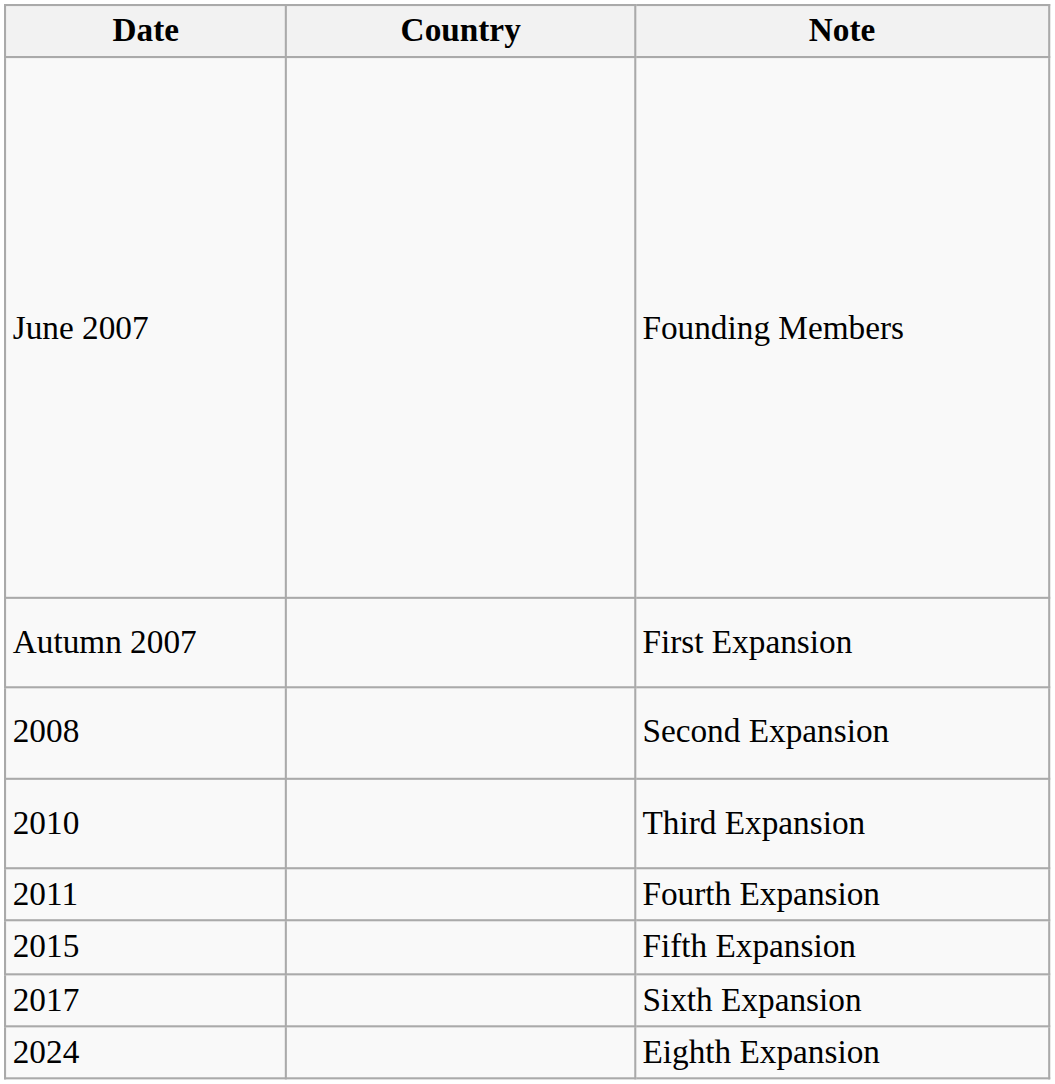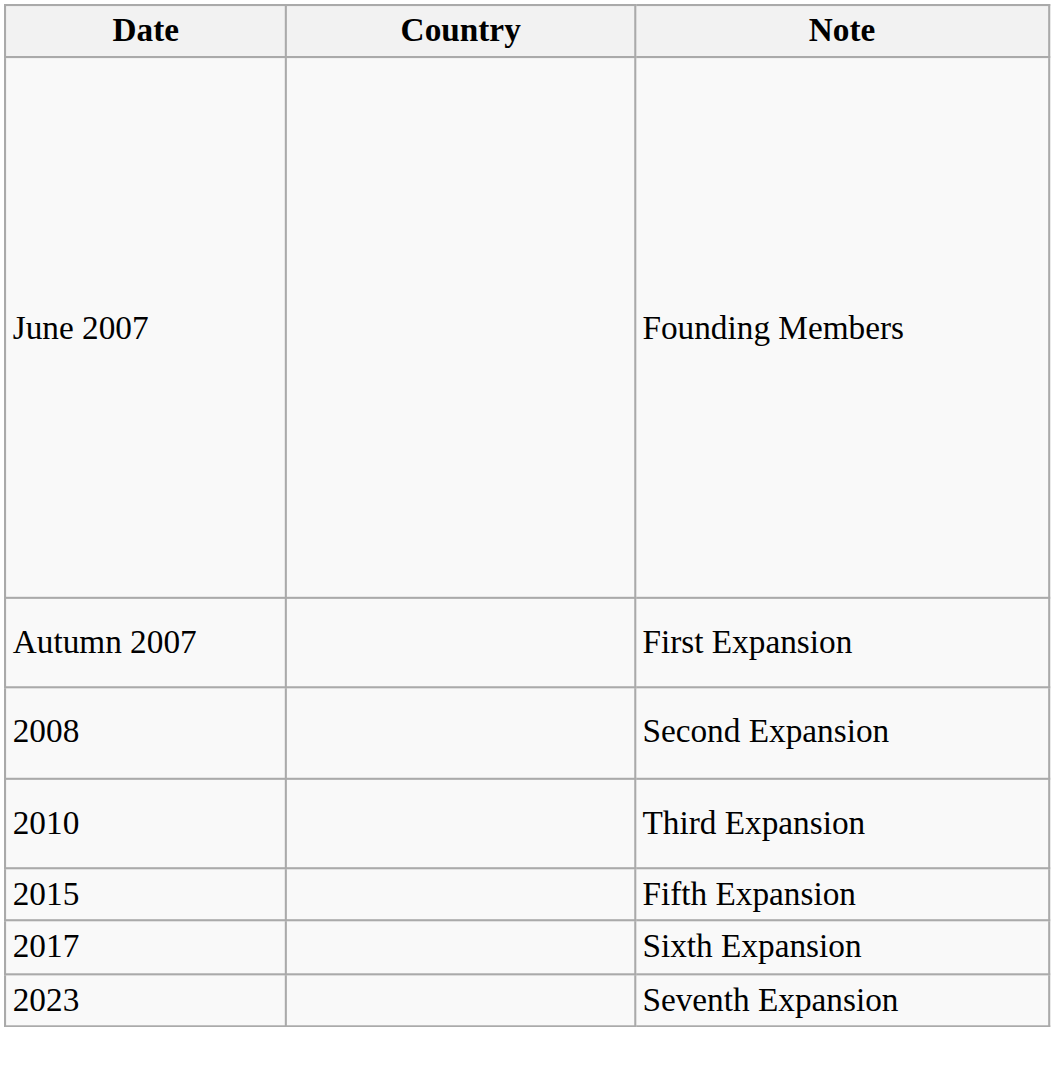 <table class="wikitable sortable">
 <tr>
 <th style=width:8em>Date</th>
 <th style=width:10em>Country</th>
 <th style=width:12em>Note</th>
 </tr>
 <tr>
 <td>June 2007</td>
 <td><br><br><br><br><br><br><br><br><br><br><br><br><br><br></td>
 <td>Founding Members</td>
 </tr>
 <tr>
 <td>Autumn 2007</td>
 <td><br><br></td>
 <td>First Expansion</td>
 </tr>
 <tr>
 <td>2008</td>
 <td><br><br></td>
 <td>Second Expansion</td>
 </tr>
 <tr>
 <td>2010</td>
 <td><br><br></td>
 <td>Third Expansion</td>
 </tr>
 <tr>
-<td>2011</td>
-<td></td>
-<td>Fourth Expansion</td>
-</tr>
-<tr>
 <td>2015</td>
 <td><br></td>
 <td>Fifth Expansion</td>
 </tr>
 <tr>
 <td>2017</td>
 <td></td>
 <td>Sixth Expansion</td>
 </tr>
 <tr>
-<td>2024</td>
+<td>2023</td>
 <td></td>
-<td>Eighth Expansion</td>
+<td>Seventh Expansion</td>
 </tr>
 </table>
